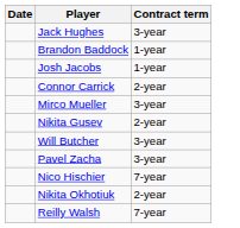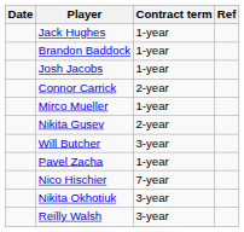 <table class="wikitable">
 <tr>
 <th>Date</th>
 <th>Player</th>
 <th>Contract term</th>
+<th>Ref</th>
 </tr>
 <tr>
 <td></td>
 <td><a href='#'>Jack Hughes</a></td>
-<td>3-year</td>
+<td>1-year</td>
+<td></td>
 </tr>
 <tr>
 <td></td>
 <td><a href='#'>Brandon Baddock</a></td>
 <td>1-year</td>
+<td></td>
 </tr>
 <tr>
 <td></td>
 <td><a href='#'>Josh Jacobs</a></td>
 <td>1-year</td>
+<td></td>
 </tr>
 <tr>
 <td></td>
 <td><a href='#'>Connor Carrick</a></td>
 <td>2-year</td>
+<td></td>
 </tr>
 <tr>
 <td></td>
 <td><a href='#'>Mirco Mueller</a></td>
-<td>3-year</td>
+<td>1-year</td>
+<td></td>
 </tr>
 <tr>
 <td></td>
 <td><a href='#'>Nikita Gusev</a></td>
 <td>2-year</td>
+<td></td>
 </tr>
 <tr>
 <td></td>
 <td><a href='#'>Will Butcher</a></td>
 <td>3-year</td>
+<td></td>
 </tr>
 <tr>
 <td></td>
 <td><a href='#'>Pavel Zacha</a></td>
-<td>3-year</td>
+<td>1-year</td>
+<td></td>
 </tr>
 <tr>
 <td></td>
 <td><a href='#'>Nico Hischier</a></td>
 <td>7-year</td>
+<td></td>
 </tr>
 <tr>
 <td></td>
 <td><a href='#'>Nikita Okhotiuk</a></td>
-<td>2-year</td>
+<td>3-year</td>
+<td></td>
 </tr>
 <tr>
 <td></td>
 <td><a href='#'>Reilly Walsh</a></td>
-<td>7-year</td>
+<td>3-year</td>
+<td></td>
 </tr>
 </table>
